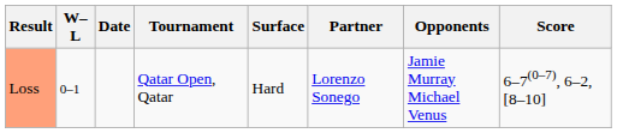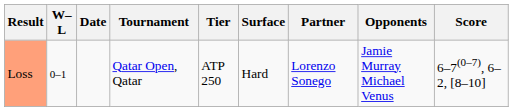 <table class="wikitable">
 <tr>
 <th>Result</th>
 <th class="unsortable">W–L</th>
 <th>Date</th>
 <th>Tournament</th>
+<th>Tier</th>
 <th>Surface</th>
 <th>Partner</th>
 <th>Opponents</th>
 <th class="unsortable">Score</th>
 </tr>
 <tr>
 <td style=background:#ffa07a>Loss</td>
 <td><small>0–1</small></td>
 <td><a href='#'></a></td>
 <td><a href='#'>Qatar Open</a>, Qatar</td>
+<td>ATP 250</td>
 <td>Hard</td>
 <td> <a href='#'>Lorenzo Sonego</a></td>
 <td> <a href='#'>Jamie Murray</a><br> <a href='#'>Michael Venus</a></td>
 <td>6–7<sup>(0–7)</sup>, 6–2, [8–10]</td>
 </tr>
 </table>
